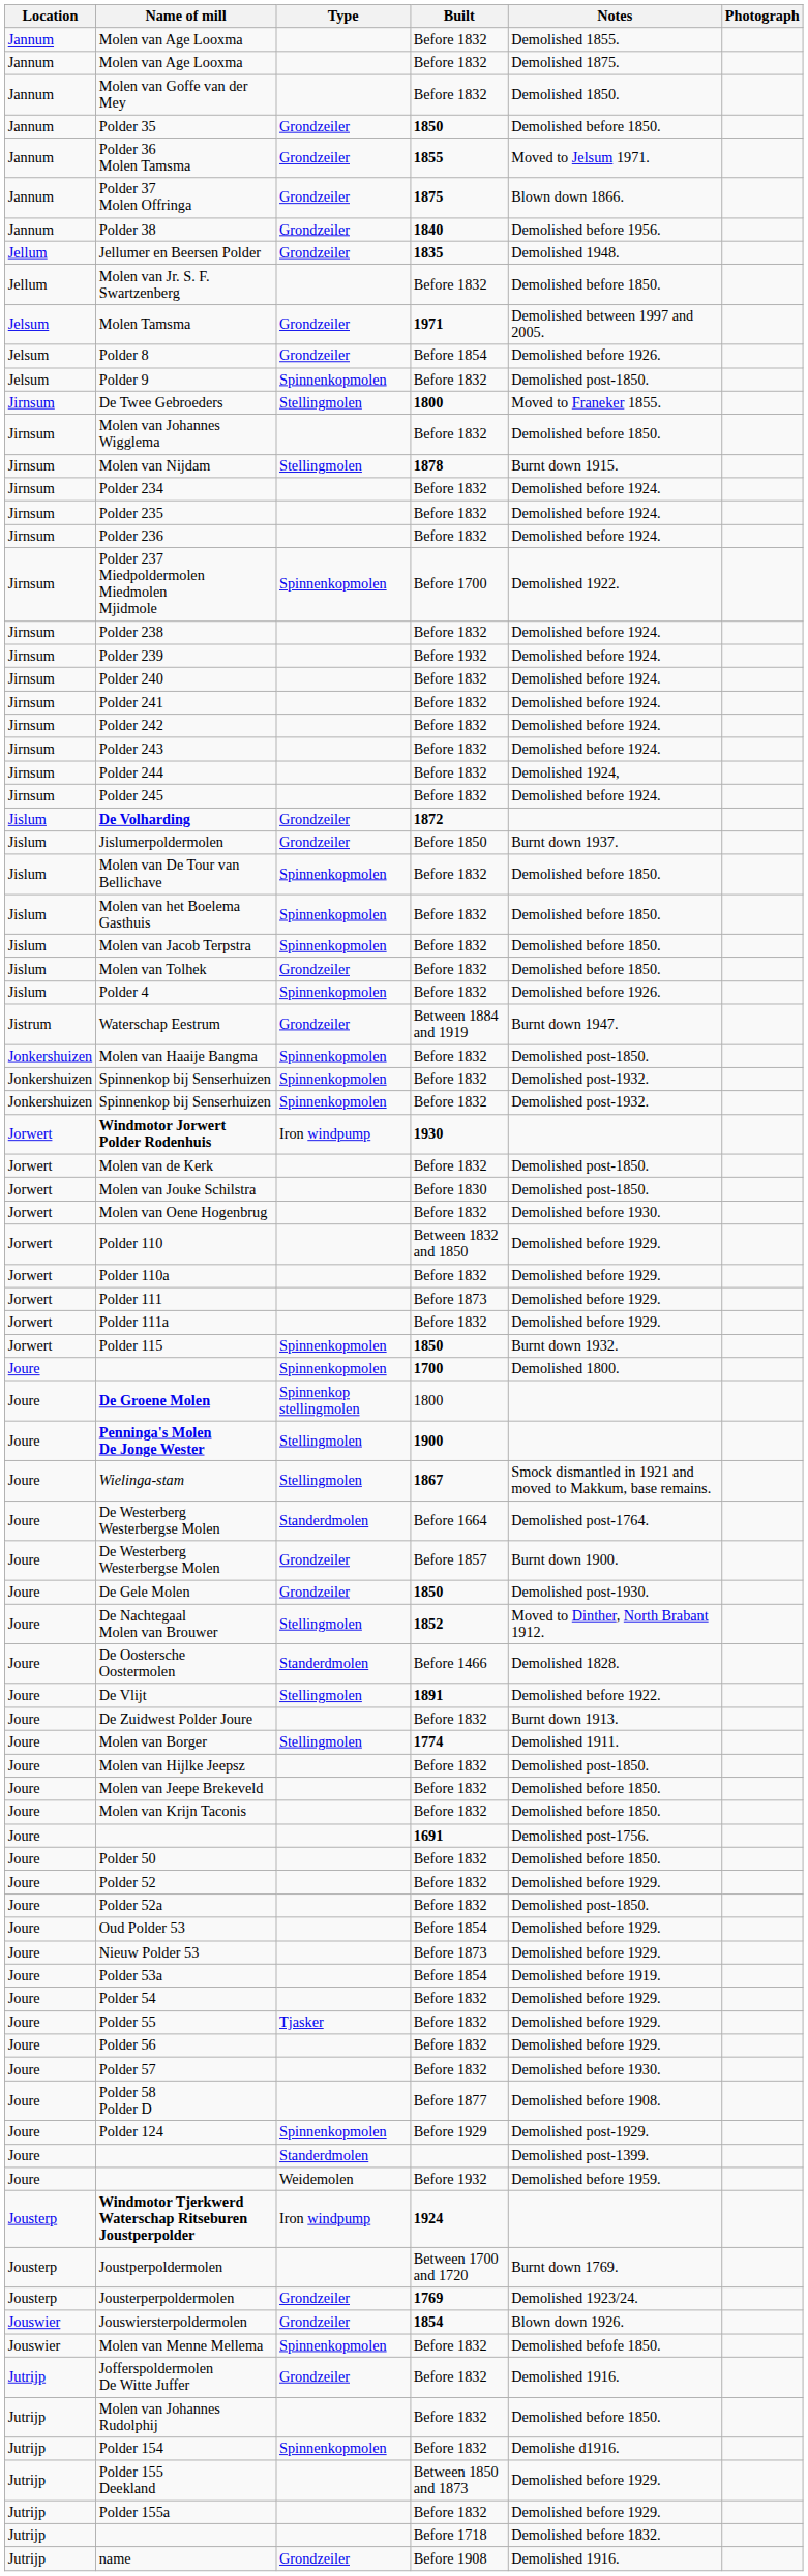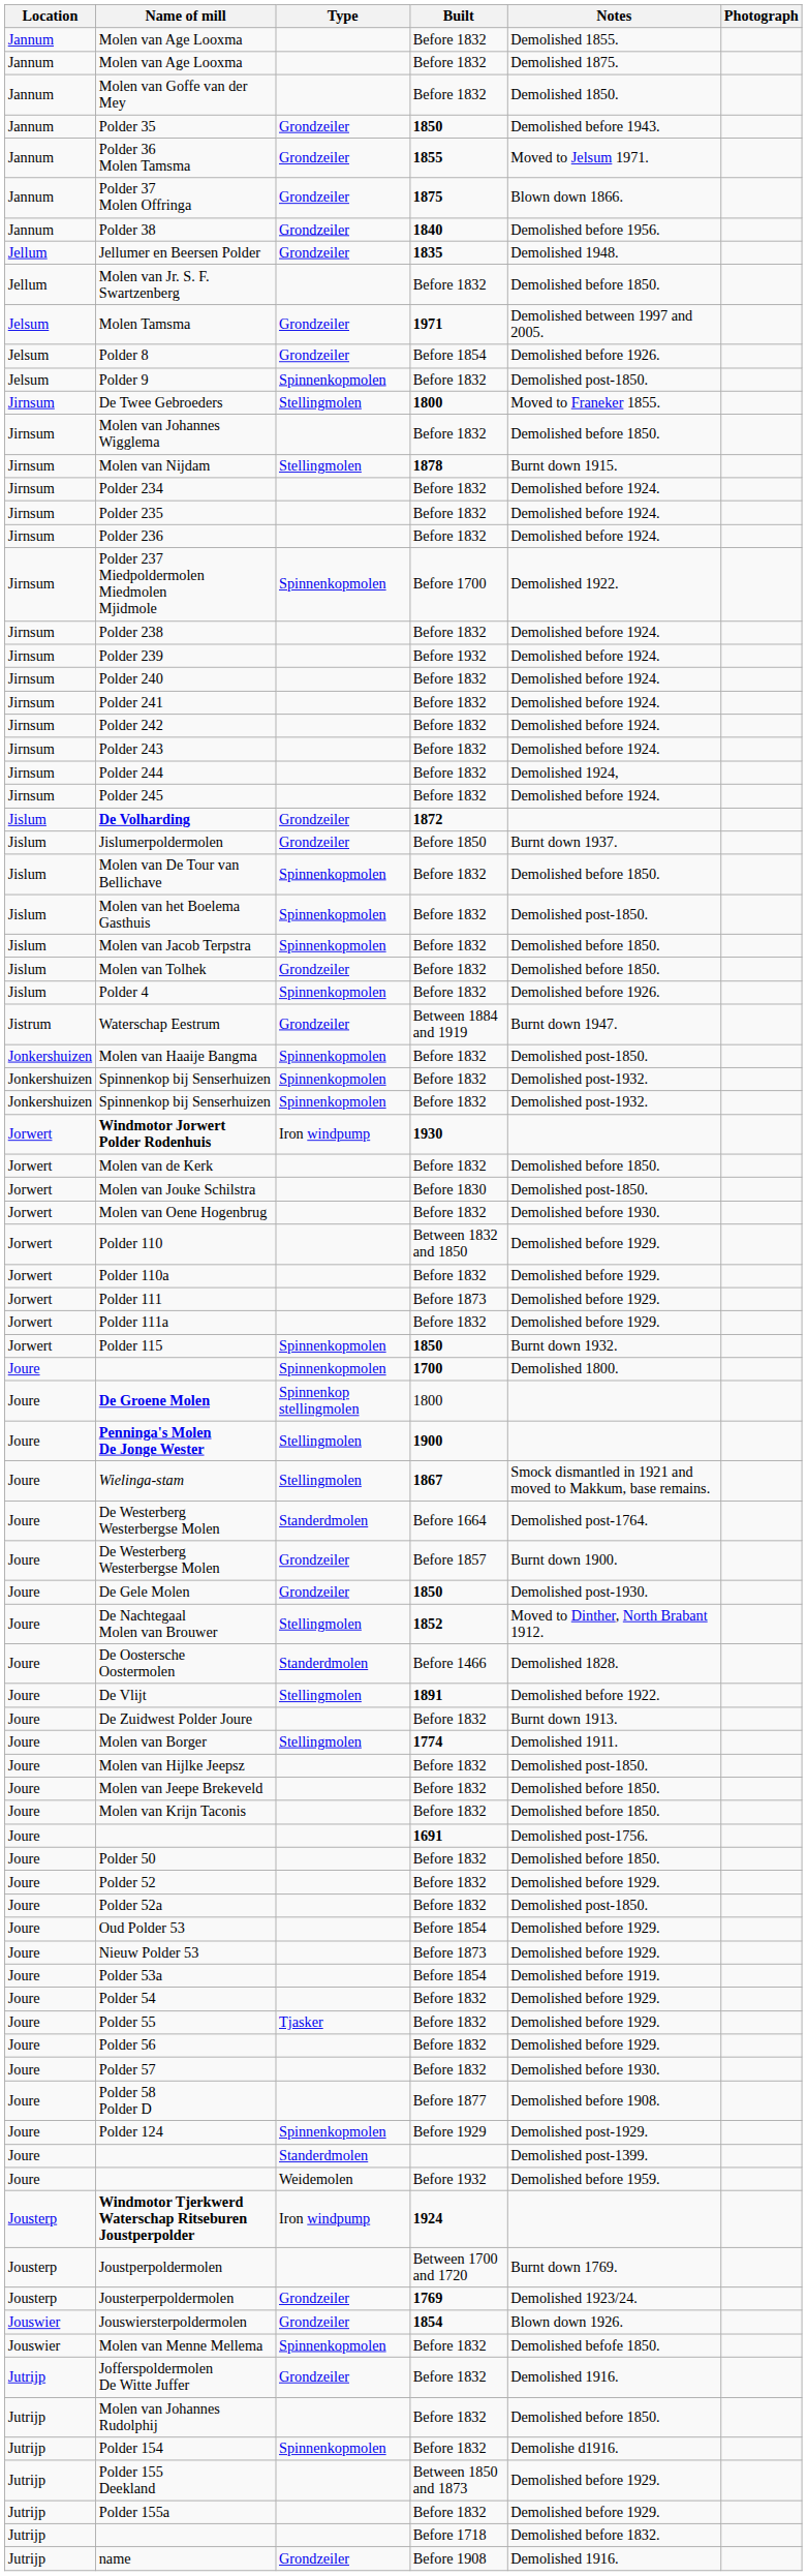 <table class="wikitable">
 <tr>
 <th>Location</th>
 <th>Name of mill</th>
 <th>Type</th>
 <th>Built</th>
 <th>Notes</th>
 <th>Photograph</th>
 </tr>
 <tr>
 <td><a href='#'>Jannum</a></td>
 <td>Molen van Age Looxma<br></td>
 <td></td>
 <td>Before 1832</td>
 <td>Demolished 1855.</td>
 <td></td>
 </tr>
 <tr>
 <td>Jannum</td>
 <td>Molen van Age Looxma<br></td>
 <td></td>
 <td>Before 1832</td>
 <td>Demolished 1875.</td>
 <td></td>
 </tr>
 <tr>
 <td>Jannum</td>
 <td>Molen van Goffe van der Mey<br></td>
 <td></td>
 <td>Before 1832</td>
 <td>Demolished  1850.</td>
 <td></td>
 </tr>
 <tr>
 <td>Jannum</td>
 <td>Polder 35<br></td>
 <td><a href='#'>Grondzeiler</a></td>
 <td><strong>1850</strong></td>
-<td>Demolished before 1850.</td>
+<td>Demolished before 1943.</td>
 <td></td>
 </tr>
 <tr>
 <td>Jannum</td>
 <td>Polder 36<br>Molen Tamsma<br></td>
 <td><a href='#'>Grondzeiler</a></td>
 <td><strong>1855</strong></td>
 <td>Moved to <a href='#'>Jelsum</a> 1971.</td>
 <td></td>
 </tr>
 <tr>
 <td>Jannum</td>
 <td>Polder 37<br>Molen Offringa<br></td>
 <td><a href='#'>Grondzeiler</a></td>
 <td><strong>1875</strong></td>
 <td>Blown down 1866.</td>
 <td></td>
 </tr>
 <tr>
 <td>Jannum</td>
 <td>Polder 38<br></td>
 <td><a href='#'>Grondzeiler</a></td>
 <td><strong>1840</strong></td>
 <td>Demolished before 1956.</td>
 <td></td>
 </tr>
 <tr>
 <td><a href='#'>Jellum</a></td>
 <td>Jellumer en Beersen Polder<br></td>
 <td><a href='#'>Grondzeiler</a></td>
 <td><strong>1835</strong></td>
 <td>Demolished 1948.</td>
 <td></td>
 </tr>
 <tr>
 <td>Jellum</td>
 <td>Molen van Jr. S. F. Swartzenberg<br></td>
 <td></td>
 <td>Before 1832</td>
 <td>Demolished before 1850.</td>
 <td></td>
 </tr>
 <tr>
 <td><a href='#'>Jelsum</a></td>
 <td>Molen Tamsma<br></td>
 <td><a href='#'>Grondzeiler</a></td>
 <td><strong>1971</strong></td>
 <td>Demolished between 1997 and 2005.</td>
 <td></td>
 </tr>
 <tr>
 <td>Jelsum</td>
 <td>Polder 8<br></td>
 <td><a href='#'>Grondzeiler</a></td>
 <td>Before 1854</td>
 <td>Demolished before 1926.</td>
 <td></td>
 </tr>
 <tr>
 <td>Jelsum</td>
 <td>Polder 9<br></td>
 <td><a href='#'>Spinnenkopmolen</a></td>
 <td>Before 1832</td>
 <td>Demolished post-1850.</td>
 <td></td>
 </tr>
 <tr>
 <td><a href='#'>Jirnsum</a></td>
 <td>De Twee Gebroeders<br></td>
 <td><a href='#'>Stellingmolen</a></td>
 <td><strong>1800</strong></td>
 <td>Moved to <a href='#'>Franeker</a> 1855.</td>
 <td></td>
 </tr>
 <tr>
 <td>Jirnsum</td>
 <td>Molen van Johannes Wigglema<br></td>
 <td></td>
 <td>Before 1832</td>
 <td>Demolished before 1850.</td>
 <td></td>
 </tr>
 <tr>
 <td>Jirnsum</td>
 <td>Molen van Nijdam<br></td>
 <td><a href='#'>Stellingmolen</a></td>
 <td><strong>1878</strong></td>
 <td>Burnt down 1915.</td>
 <td></td>
 </tr>
 <tr>
 <td>Jirnsum</td>
 <td>Polder 234<br></td>
 <td></td>
 <td>Before 1832</td>
 <td>Demolished before 1924.</td>
 <td></td>
 </tr>
 <tr>
 <td>Jirnsum</td>
 <td>Polder 235<br></td>
 <td></td>
 <td>Before 1832</td>
 <td>Demolished before 1924.</td>
 <td></td>
 </tr>
 <tr>
 <td>Jirnsum</td>
 <td>Polder 236<br></td>
 <td></td>
 <td>Before 1832</td>
 <td>Demolished before 1924.</td>
 <td></td>
 </tr>
 <tr>
 <td>Jirnsum</td>
 <td>Polder 237<br>Miedpoldermolen<br>Miedmolen<br>Mjidmole<br></td>
 <td><a href='#'>Spinnenkopmolen</a></td>
 <td>Before 1700</td>
 <td>Demolished 1922.</td>
 <td></td>
 </tr>
 <tr>
 <td>Jirnsum</td>
 <td>Polder 238<br></td>
 <td></td>
 <td>Before 1832</td>
 <td>Demolished before 1924.</td>
 <td></td>
 </tr>
 <tr>
 <td>Jirnsum</td>
 <td>Polder 239<br></td>
 <td></td>
 <td>Before 1932</td>
 <td>Demolished before 1924.</td>
 <td></td>
 </tr>
 <tr>
 <td>Jirnsum</td>
 <td>Polder 240<br></td>
 <td></td>
 <td>Before 1832</td>
 <td>Demolished before 1924.</td>
 <td></td>
 </tr>
 <tr>
 <td>Jirnsum</td>
 <td>Polder 241<br></td>
 <td></td>
 <td>Before 1832</td>
 <td>Demolished before 1924.</td>
 <td></td>
 </tr>
 <tr>
 <td>Jirnsum</td>
 <td>Polder 242<br></td>
 <td></td>
 <td>Before 1832</td>
 <td>Demolished before 1924.</td>
 <td></td>
 </tr>
 <tr>
 <td>Jirnsum</td>
 <td>Polder 243<br></td>
 <td></td>
 <td>Before 1832</td>
 <td>Demolished before 1924.</td>
 <td></td>
 </tr>
 <tr>
 <td>Jirnsum</td>
 <td>Polder 244<br></td>
 <td></td>
 <td>Before 1832</td>
 <td>Demolished 1924,</td>
 <td></td>
 </tr>
 <tr>
 <td>Jirnsum</td>
 <td>Polder 245<br></td>
 <td></td>
 <td>Before 1832</td>
 <td>Demolished before 1924.</td>
 <td></td>
 </tr>
 <tr>
 <td><a href='#'>Jislum</a></td>
 <td><strong><a href='#'>De Volharding</a></strong><br></td>
 <td><a href='#'>Grondzeiler</a></td>
 <td><strong>1872</strong></td>
 <td></td>
 <td></td>
 </tr>
 <tr>
 <td>Jislum</td>
 <td>Jislumerpoldermolen<br></td>
 <td><a href='#'>Grondzeiler</a></td>
 <td>Before 1850</td>
 <td>Burnt down 1937.</td>
 <td></td>
 </tr>
 <tr>
 <td>Jislum</td>
 <td>Molen van De Tour van Bellichave<br></td>
 <td><a href='#'>Spinnenkopmolen</a></td>
 <td>Before 1832</td>
 <td>Demolished before 1850.</td>
 <td></td>
 </tr>
 <tr>
 <td>Jislum</td>
 <td>Molen van het Boelema Gasthuis<br></td>
 <td><a href='#'>Spinnenkopmolen</a></td>
 <td>Before 1832</td>
-<td>Demolished before 1850.</td>
+<td>Demolished post-1850.</td>
 <td></td>
 </tr>
 <tr>
 <td>Jislum</td>
 <td>Molen van Jacob Terpstra<br></td>
 <td><a href='#'>Spinnenkopmolen</a></td>
 <td>Before 1832</td>
 <td>Demolished before 1850.</td>
 <td></td>
 </tr>
 <tr>
 <td>Jislum</td>
 <td>Molen van Tolhek<br></td>
 <td><a href='#'>Grondzeiler</a></td>
 <td>Before 1832</td>
 <td>Demolished before 1850.</td>
 <td></td>
 </tr>
 <tr>
 <td>Jislum</td>
 <td>Polder 4<br></td>
 <td><a href='#'>Spinnenkopmolen</a></td>
 <td>Before 1832</td>
 <td>Demolished before 1926.</td>
 <td></td>
 </tr>
 <tr>
 <td>Jistrum</td>
 <td>Waterschap Eestrum<br></td>
 <td><a href='#'>Grondzeiler</a></td>
 <td>Between 1884 and 1919</td>
 <td>Burnt down 1947.</td>
 <td></td>
 </tr>
 <tr>
 <td><a href='#'>Jonkershuizen</a></td>
 <td>Molen van Haaije Bangma<br></td>
 <td><a href='#'>Spinnenkopmolen</a></td>
 <td>Before 1832</td>
 <td>Demolished post-1850.</td>
 <td></td>
 </tr>
 <tr>
 <td>Jonkershuizen</td>
 <td>Spinnenkop bij Senserhuizen<br></td>
 <td><a href='#'>Spinnenkopmolen</a></td>
 <td>Before 1832</td>
 <td>Demolished post-1932.</td>
 <td></td>
 </tr>
 <tr>
 <td>Jonkershuizen</td>
 <td>Spinnenkop bij Senserhuizen<br></td>
 <td><a href='#'>Spinnenkopmolen</a></td>
 <td>Before 1832</td>
 <td>Demolished post-1932.</td>
 <td></td>
 </tr>
 <tr>
 <td><a href='#'>Jorwert</a></td>
 <td><strong>Windmotor Jorwert<br>Polder Rodenhuis</strong><br></td>
 <td>Iron <a href='#'>windpump</a></td>
 <td><strong>1930</strong></td>
 <td></td>
 <td></td>
 </tr>
 <tr>
 <td>Jorwert</td>
 <td>Molen van de Kerk<br></td>
 <td></td>
 <td>Before 1832</td>
-<td>Demolished post-1850.</td>
+<td>Demolished before 1850.</td>
 <td></td>
 </tr>
 <tr>
 <td>Jorwert</td>
 <td>Molen van Jouke Schilstra<br></td>
 <td></td>
 <td>Before 1830</td>
 <td>Demolished post-1850.</td>
 <td></td>
 </tr>
 <tr>
 <td>Jorwert</td>
 <td>Molen van Oene Hogenbrug<br></td>
 <td></td>
 <td>Before 1832</td>
 <td>Demolished before 1930.</td>
 <td></td>
 </tr>
 <tr>
 <td>Jorwert</td>
 <td>Polder 110<br></td>
 <td></td>
 <td>Between 1832 and 1850</td>
 <td>Demolished before 1929.</td>
 <td></td>
 </tr>
 <tr>
 <td>Jorwert</td>
 <td>Polder 110a<br></td>
 <td></td>
 <td>Before 1832</td>
 <td>Demolished before 1929.</td>
 <td></td>
 </tr>
 <tr>
 <td>Jorwert</td>
 <td>Polder 111<br></td>
 <td></td>
 <td>Before 1873</td>
 <td>Demolished before 1929.</td>
 <td></td>
 </tr>
 <tr>
 <td>Jorwert</td>
 <td>Polder 111a<br></td>
 <td></td>
 <td>Before 1832</td>
 <td>Demolished before 1929.</td>
 <td></td>
 </tr>
 <tr>
 <td>Jorwert</td>
 <td>Polder 115<br></td>
 <td><a href='#'>Spinnenkopmolen</a></td>
 <td><strong>1850</strong></td>
 <td>Burnt down 1932.</td>
 <td></td>
 </tr>
 <tr>
 <td><a href='#'>Joure</a></td>
 <td></td>
 <td><a href='#'>Spinnenkopmolen</a></td>
 <td><strong>1700</strong></td>
 <td>Demolished 1800.</td>
 <td></td>
 </tr>
 <tr>
 <td>Joure</td>
 <td><strong><a href='#'>De Groene Molen</a></strong><br></td>
 <td><a href='#'>Spinnenkop stellingmolen</a></td>
 <td>1800</td>
 <td></td>
 <td></td>
 </tr>
 <tr>
 <td>Joure</td>
 <td><strong><a href='#'>Penninga's Molen<br>De Jonge Wester</a></strong><br></td>
 <td><a href='#'>Stellingmolen</a></td>
 <td><strong>1900</strong></td>
 <td></td>
 <td></td>
 </tr>
 <tr>
 <td>Joure</td>
 <td><em>Wielinga-stam</em><br></td>
 <td><a href='#'>Stellingmolen</a></td>
 <td><strong>1867</strong></td>
 <td>Smock dismantled in 1921 and moved to Makkum, base remains.</td>
 <td></td>
 </tr>
 <tr>
 <td>Joure</td>
 <td>De Westerberg<br>Westerbergse Molen<br></td>
 <td><a href='#'>Standerdmolen</a></td>
 <td>Before 1664</td>
 <td>Demolished post-1764.</td>
 <td></td>
 </tr>
 <tr>
 <td>Joure</td>
 <td>De Westerberg<br>Westerbergse Molen<br></td>
 <td><a href='#'>Grondzeiler</a></td>
 <td>Before 1857</td>
 <td>Burnt down 1900.</td>
 <td></td>
 </tr>
 <tr>
 <td>Joure</td>
 <td>De Gele Molen<br></td>
 <td><a href='#'>Grondzeiler</a></td>
 <td><strong>1850</strong></td>
 <td>Demolished post-1930.</td>
 <td></td>
 </tr>
 <tr>
 <td>Joure</td>
 <td>De Nachtegaal<br>Molen van Brouwer<br></td>
 <td><a href='#'>Stellingmolen</a></td>
 <td><strong>1852</strong></td>
 <td>Moved to <a href='#'>Dinther</a>, <a href='#'>North Brabant</a> 1912.</td>
 <td></td>
 </tr>
 <tr>
 <td>Joure</td>
 <td>De Oostersche<br>Oostermolen<br></td>
 <td><a href='#'>Standerdmolen</a></td>
 <td>Before 1466</td>
 <td>Demolished 1828.</td>
 <td></td>
 </tr>
 <tr>
 <td>Joure</td>
 <td>De Vlijt<br></td>
 <td><a href='#'>Stellingmolen</a></td>
 <td><strong>1891</strong></td>
 <td>Demolished before 1922.</td>
 <td></td>
 </tr>
 <tr>
 <td>Joure</td>
 <td>De Zuidwest Polder Joure<br></td>
 <td></td>
 <td>Before 1832</td>
 <td>Burnt down 1913.</td>
 <td></td>
 </tr>
 <tr>
 <td>Joure</td>
 <td>Molen van Borger<br></td>
 <td><a href='#'>Stellingmolen</a></td>
 <td><strong>1774</strong></td>
 <td>Demolished 1911.</td>
 <td></td>
 </tr>
 <tr>
 <td>Joure</td>
 <td>Molen van  Hijlke Jeepsz<br></td>
 <td></td>
 <td>Before 1832</td>
 <td>Demolished post-1850.</td>
 <td></td>
 </tr>
 <tr>
 <td>Joure</td>
 <td>Molen van Jeepe Brekeveld<br></td>
 <td></td>
 <td>Before 1832</td>
 <td>Demolished before 1850.</td>
 <td></td>
 </tr>
 <tr>
 <td>Joure</td>
 <td>Molen van Krijn Taconis<br></td>
 <td></td>
 <td>Before 1832</td>
 <td>Demolished before 1850.</td>
 <td></td>
 </tr>
 <tr>
 <td>Joure</td>
 <td></td>
 <td></td>
 <td><strong>1691</strong></td>
 <td>Demolished post-1756.</td>
 <td></td>
 </tr>
 <tr>
 <td>Joure</td>
 <td>Polder 50<br></td>
 <td></td>
 <td>Before 1832</td>
 <td>Demolished before 1850.</td>
 <td></td>
 </tr>
 <tr>
 <td>Joure</td>
 <td>Polder 52<br></td>
 <td></td>
 <td>Before 1832</td>
 <td>Demolished before 1929.</td>
 <td></td>
 </tr>
 <tr>
 <td>Joure</td>
 <td>Polder 52a<br></td>
 <td></td>
 <td>Before 1832</td>
 <td>Demolished post-1850.</td>
 <td></td>
 </tr>
 <tr>
 <td>Joure</td>
 <td>Oud Polder 53<br></td>
 <td></td>
 <td>Before 1854</td>
 <td>Demolished before 1929.</td>
 <td></td>
 </tr>
 <tr>
 <td>Joure</td>
 <td>Nieuw Polder 53<br></td>
 <td></td>
 <td>Before 1873</td>
 <td>Demolished before 1929.</td>
 <td></td>
 </tr>
 <tr>
 <td>Joure</td>
 <td>Polder 53a<br></td>
 <td></td>
 <td>Before 1854</td>
 <td>Demolished before 1919.</td>
 <td></td>
 </tr>
 <tr>
 <td>Joure</td>
 <td>Polder 54<br></td>
 <td></td>
 <td>Before 1832</td>
 <td>Demolished before 1929.</td>
 <td></td>
 </tr>
 <tr>
 <td>Joure</td>
 <td>Polder 55<br></td>
 <td><a href='#'>Tjasker</a></td>
 <td>Before 1832</td>
 <td>Demolished before 1929.</td>
 <td></td>
 </tr>
 <tr>
 <td>Joure</td>
 <td>Polder 56<br></td>
 <td></td>
 <td>Before 1832</td>
 <td>Demolished before 1929.</td>
 <td></td>
 </tr>
 <tr>
 <td>Joure</td>
 <td>Polder 57<br></td>
 <td></td>
 <td>Before 1832</td>
 <td>Demolished before 1930.</td>
 <td></td>
 </tr>
 <tr>
 <td>Joure</td>
 <td>Polder 58<br>Polder D<br></td>
 <td></td>
 <td>Before 1877</td>
 <td>Demolished before 1908.</td>
 <td></td>
 </tr>
 <tr>
 <td>Joure</td>
 <td>Polder 124<br></td>
 <td><a href='#'>Spinnenkopmolen</a></td>
 <td>Before 1929</td>
 <td>Demolished post-1929.</td>
 <td></td>
 </tr>
 <tr>
 <td>Joure</td>
 <td></td>
 <td><a href='#'>Standerdmolen</a></td>
 <td></td>
 <td>Demolished post-1399.</td>
 <td></td>
 </tr>
 <tr>
 <td>Joure</td>
 <td></td>
 <td>Weidemolen</td>
 <td>Before 1932</td>
 <td>Demolished before 1959.</td>
 <td></td>
 </tr>
 <tr>
 <td><a href='#'>Jousterp</a></td>
 <td><strong>Windmotor Tjerkwerd<br>Waterschap Ritseburen<br>Joustperpolder</strong><br></td>
 <td>Iron <a href='#'>windpump</a></td>
 <td><strong>1924</strong></td>
 <td></td>
 <td></td>
 </tr>
 <tr>
 <td>Jousterp</td>
 <td>Joustperpoldermolen<br></td>
 <td></td>
 <td>Between 1700 and 1720</td>
 <td>Burnt down 1769.</td>
 <td></td>
 </tr>
 <tr>
 <td>Jousterp</td>
 <td>Jousterperpoldermolen<br></td>
 <td><a href='#'>Grondzeiler</a></td>
 <td><strong>1769</strong></td>
 <td>Demolished 1923/24.</td>
 <td></td>
 </tr>
 <tr>
 <td><a href='#'>Jouswier</a></td>
 <td>Jouswiersterpoldermolen<br></td>
 <td><a href='#'>Grondzeiler</a></td>
 <td><strong>1854</strong></td>
 <td>Blown down 1926.</td>
 <td></td>
 </tr>
 <tr>
 <td>Jouswier</td>
 <td>Molen van Menne Mellema<br></td>
 <td><a href='#'>Spinnenkopmolen</a></td>
 <td>Before 1832</td>
 <td>Demolished befofe 1850.</td>
 <td></td>
 </tr>
 <tr>
 <td><a href='#'>Jutrijp</a></td>
 <td>Jofferspoldermolen<br>De Witte Juffer<br></td>
 <td><a href='#'>Grondzeiler</a></td>
 <td>Before 1832</td>
 <td>Demolished 1916.</td>
 <td></td>
 </tr>
 <tr>
 <td>Jutrijp</td>
 <td>Molen van Johannes Rudolphij<br></td>
 <td></td>
 <td>Before 1832</td>
 <td>Demolished before 1850.</td>
 <td></td>
 </tr>
 <tr>
 <td>Jutrijp</td>
 <td>Polder 154<br></td>
 <td><a href='#'>Spinnenkopmolen</a></td>
 <td>Before 1832</td>
 <td>Demolishe d1916.</td>
 <td></td>
 </tr>
 <tr>
 <td>Jutrijp</td>
 <td>Polder 155<br>Deekland<br></td>
 <td></td>
 <td>Between 1850 and 1873</td>
 <td>Demolished before 1929.</td>
 <td></td>
 </tr>
 <tr>
 <td>Jutrijp</td>
 <td>Polder 155a<br></td>
 <td></td>
 <td>Before 1832</td>
 <td>Demolished before 1929.</td>
 <td></td>
 </tr>
 <tr>
 <td>Jutrijp</td>
 <td></td>
 <td></td>
 <td>Before 1718</td>
 <td>Demolished before 1832.</td>
 <td></td>
 </tr>
 <tr>
 <td>Jutrijp</td>
 <td>name<br></td>
 <td><a href='#'>Grondzeiler</a></td>
 <td>Before 1908</td>
 <td>Demolished 1916.</td>
 <td></td>
 </tr>
 </table>
